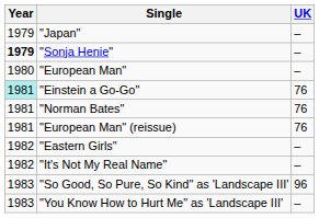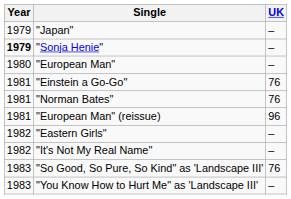 <table class="wikitable">
 <tr>
 <th>Year</th>
 <th>Single</th>
 <th><a href='#'>UK</a></th>
 </tr>
 <tr>
 <td>1979</td>
 <td>"Japan"</td>
 <td>–</td>
 </tr>
 <tr>
 <td><strong>1979</strong></td>
 <td>"<a href='#'>Sonja Henie</a>"</td>
 <td>–</td>
 </tr>
 <tr>
 <td>1980</td>
 <td>"European Man"</td>
 <td>–</td>
 </tr>
 <tr>
-<td style="background: paleturquoise;">1981</td>
+<td>1981</td>
 <td>"Einstein a Go-Go"</td>
 <td>76</td>
 </tr>
 <tr>
 <td>1981</td>
 <td>"Norman Bates"</td>
 <td>76</td>
 </tr>
 <tr>
 <td>1981</td>
 <td>"European Man" (reissue)</td>
-<td>76</td>
+<td>96</td>
 </tr>
 <tr>
 <td>1982</td>
 <td>"Eastern Girls"</td>
 <td>–</td>
 </tr>
 <tr>
 <td>1982</td>
 <td>"It's Not My Real Name"</td>
 <td>–</td>
 </tr>
 <tr>
 <td>1983</td>
 <td>"So Good, So Pure, So Kind" as 'Landscape III'</td>
-<td>96</td>
+<td>76</td>
 </tr>
 <tr>
 <td>1983</td>
 <td>"You Know How to Hurt Me" as 'Landscape III'</td>
 <td>–</td>
 </tr>
 </table>
